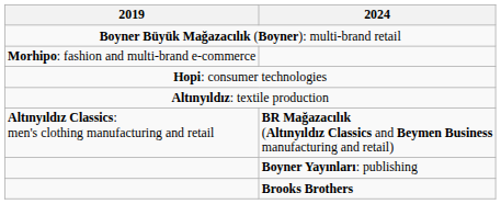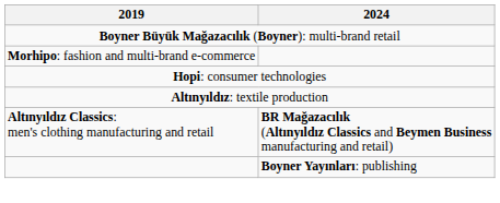 <table class="wikitable">
 <tr>
 <th>2019</th>
 <th>2024</th>
 </tr>
 <tr>
 <td colspan = 2  style="text-align:center;vertical-align:top;"><strong>Boyner Büyük Mağazacılık</strong> (<strong>Boyner</strong>): multi-brand retail</td>
 </tr>
 <tr>
 <td><strong>Morhipo</strong>: fashion and multi-brand e-commerce</td>
 <td></td>
 </tr>
 <tr>
 <td colspan = 2 style="text-align:center;vertical-align:top;"><strong>Hopi</strong>: consumer technologies</td>
 </tr>
 <tr>
 <td colspan = 2 style="text-align:center;vertical-align:top;"><strong>Altınyıldız</strong>: textile production</td>
 </tr>
 <tr>
 <td style="vertical-align:top;"><strong>Altınyıldız Classics</strong>: <br>men's clothing manufacturing and retail<br></td>
 <td style="vertical-align:top;"><strong>BR Mağazacılık</strong><br>(<strong>Altınyıldız Classics</strong> and <strong>Beymen Business</strong><br>manufacturing and retail)</td>
 </tr>
 <tr>
 <td></td>
 <td><strong>Boyner Yayınları</strong>: publishing</td>
 </tr>
-<tr>
-<td></td>
-<td><strong>Brooks Brothers</strong></td>
-</tr>
 </table>
